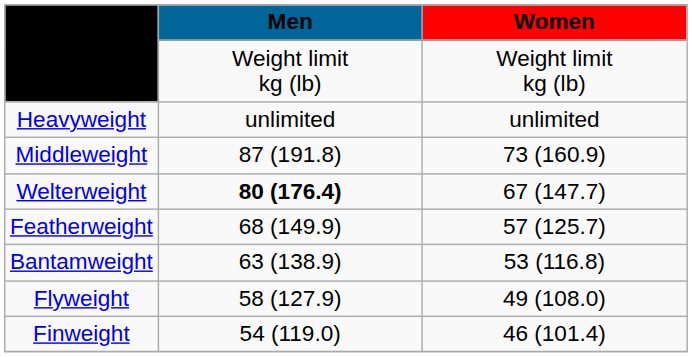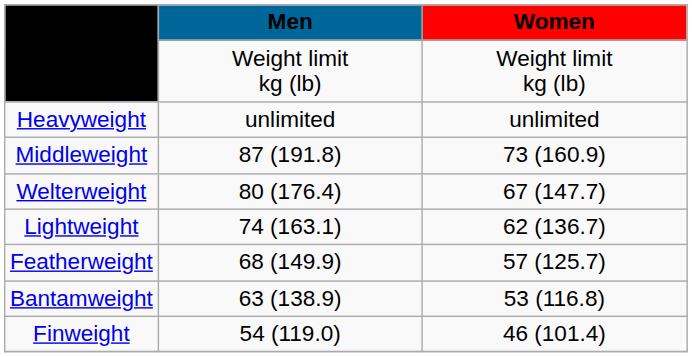 <table class="wikitable" style="text-align:center;">
 <tr>
 <th rowspan="2" style="background:black" width="55"><span>Weight class</span></th>
 <th style="background:#006699;" width="180"><span>Men</span></th>
 <th style="background:red;" width="180"><span>Women</span></th>
 </tr>
 <tr>
 <td>Weight limit<br>kg (lb)</td>
 <td>Weight limit<br>kg (lb)</td>
 </tr>
 <tr>
 <td><a href='#'>Heavyweight</a></td>
 <td>unlimited</td>
 <td>unlimited</td>
 </tr>
 <tr>
 <td><a href='#'>Middleweight</a></td>
 <td>87 (191.8)</td>
 <td>73 (160.9)</td>
 </tr>
 <tr>
 <td><a href='#'>Welterweight</a></td>
-<td><strong>80 (176.4)</strong></td>
+<td>80 (176.4)</td>
 <td>67 (147.7)</td>
+</tr>
+<tr>
+<td><a href='#'>Lightweight</a></td>
+<td>74 (163.1)</td>
+<td>62 (136.7)</td>
 </tr>
 <tr>
 <td><a href='#'>Featherweight</a></td>
 <td>68 (149.9)</td>
 <td>57 (125.7)</td>
 </tr>
 <tr>
 <td><a href='#'>Bantamweight</a></td>
 <td>63 (138.9)</td>
 <td>53 (116.8)</td>
 </tr>
 <tr>
-<td><a href='#'>Flyweight</a></td>
-<td>58 (127.9)</td>
-<td>49 (108.0)</td>
-</tr>
-<tr>
 <td><a href='#'>Finweight</a></td>
 <td>54 (119.0)</td>
 <td>46 (101.4)</td>
 </tr>
 <tr>
 </tr>
 </table>
